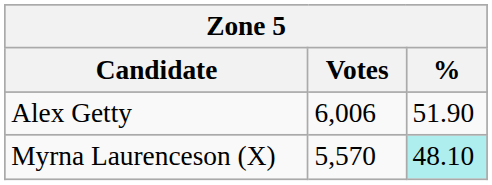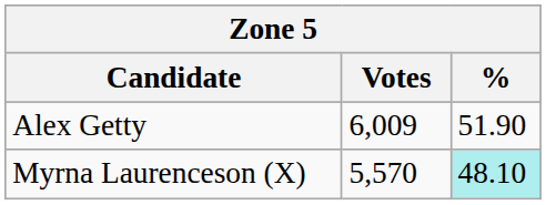 <table class="wikitable">
 <tr>
 <th colspan="3">Zone 5</th>
 </tr>
 <tr>
 <th style="width: 170px">Candidate</th>
 <th style="width: 50px">Votes</th>
 <th style="width: 40px">%</th>
 </tr>
 <tr>
 <td>Alex Getty</td>
-<td>6,006</td>
+<td>6,009</td>
 <td>51.90</td>
 </tr>
 <tr>
 <td>Myrna Laurenceson (X)</td>
 <td>5,570</td>
 <td style="background: paleturquoise;">48.10</td>
 </tr>
 </table>
